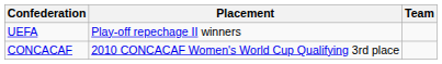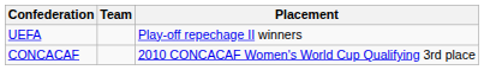 <table class=wikitable>
 <tr>
 <th>Confederation</th>
+<th>Team</th>
 <th>Placement</th>
-<th>Team</th>
 </tr>
 <tr>
 <td><a href='#'>UEFA</a></td>
+<td></td>
 <td><a href='#'>Play-off repechage II</a> winners</td>
-<td></td>
 </tr>
 <tr>
 <td><a href='#'>CONCACAF</a></td>
+<td></td>
 <td><a href='#'>2010 CONCACAF Women's World Cup Qualifying</a> 3rd place</td>
-<td></td>
 </tr>
 </table>
